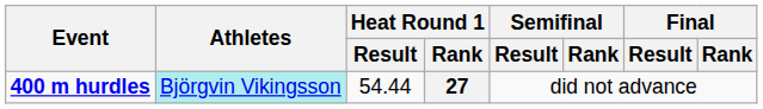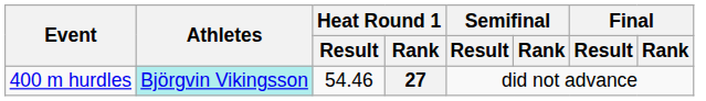 <table class="wikitable" border="1" style="font-size:90%">
 <tr>
 <th rowspan="2">Event</th>
 <th rowspan="2">Athletes</th>
 <th colspan="2">Heat Round 1</th>
 <th colspan="2">Semifinal</th>
 <th colspan="2">Final</th>
 </tr>
 <tr>
 <th>Result</th>
 <th>Rank</th>
 <th>Result</th>
 <th>Rank</th>
 <th>Result</th>
 <th>Rank</th>
 </tr>
 <tr>
-<td><strong><a href='#'>400 m hurdles</a></strong></td>
+<td><a href='#'>400 m hurdles</a></td>
 <td style="background: paleturquoise;"><a href='#'>Björgvin Vikingsson</a></td>
-<td align=center>54.44</td>
+<td align=center>54.46</td>
 <th align=center>27</th>
 <td align=center colspan="4">did not advance</td>
 </tr>
 </table>
